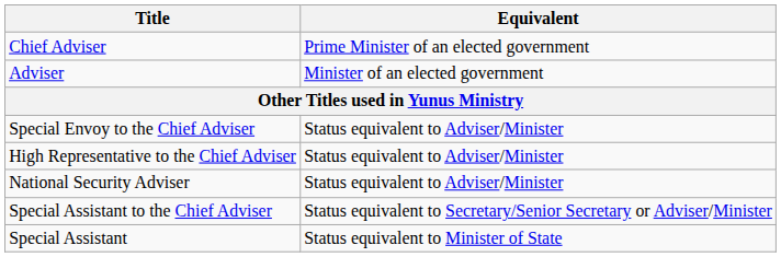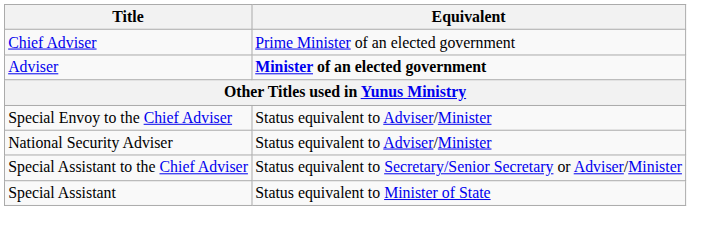 <table class="wikitable">
 <tr>
 <th>Title</th>
 <th>Equivalent</th>
 </tr>
 <tr>
 <td><a href='#'>Chief Adviser</a></td>
 <td><a href='#'>Prime Minister</a> of an elected government</td>
 </tr>
 <tr>
 <td><a href='#'>Adviser</a></td>
-<td><a href='#'>Minister</a> of an elected government</td>
+<td><strong><a href='#'>Minister</a> of an elected government</strong></td>
 </tr>
 <tr>
 <th colspan="2">Other Titles used in <a href='#'>Yunus Ministry</a></th>
 </tr>
 <tr>
 <td>Special Envoy to the <a href='#'>Chief Adviser</a></td>
-<td>Status equivalent to <a href='#'>Adviser</a>/<a href='#'>Minister</a></td>
-</tr>
-<tr>
-<td>High Representative to the <a href='#'>Chief Adviser</a></td>
 <td>Status equivalent to <a href='#'>Adviser</a>/<a href='#'>Minister</a></td>
 </tr>
 <tr>
 <td>National Security Adviser</td>
 <td>Status equivalent to <a href='#'>Adviser</a>/<a href='#'>Minister</a></td>
 </tr>
 <tr>
 <td>Special Assistant to the <a href='#'>Chief Adviser</a></td>
 <td>Status equivalent to <a href='#'>Secretary/Senior Secretary</a> or <a href='#'>Adviser</a>/<a href='#'>Minister</a></td>
 </tr>
 <tr>
 <td>Special Assistant</td>
 <td>Status equivalent to <a href='#'>Minister of State</a></td>
 </tr>
 </table>
